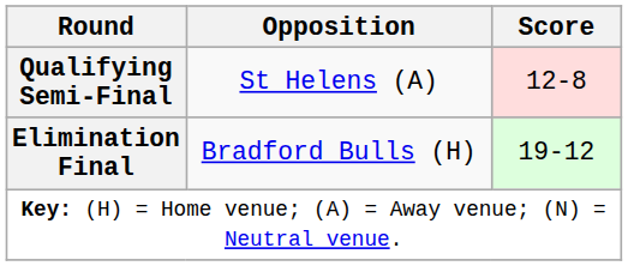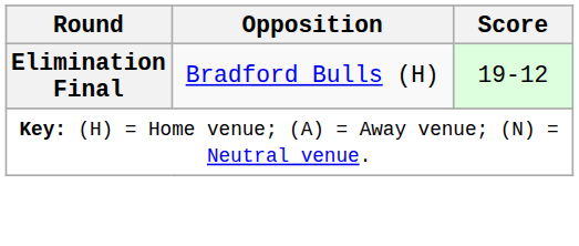 <table class="wikitable plainrowheaders" style="text-align:center;margin-left:1em;float:right">
 <tr>
 <th width="25">Round</th>
 <th width="150">Opposition</th>
 <th width="60">Score</th>
-</tr>
-<tr>
-<th scope=row style="text-align:center">Qualifying Semi-Final</th>
-<td> <a href='#'>St Helens</a> (A)</td>
-<td bgcolor=FFDDDD>12-8</td>
 </tr>
 <tr>
 <th scope=row style="text-align:center">Elimination Final</th>
 <td> <a href='#'>Bradford Bulls</a> (H)</td>
 <td bgcolor=DDFFDD>19-12</td>
 </tr>
 <tr>
 <td colspan="3" style="background-color:white;"><small><strong>Key:</strong> (H) = Home venue; (A) = Away venue; (N) = <a href='#'>Neutral venue</a>.</small></td>
 </tr>
 </table>
